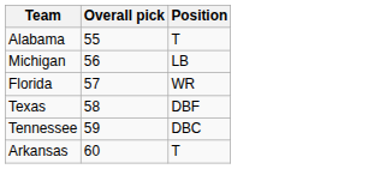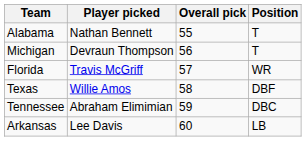 <table class="wikitable">
 <tr>
 <th>Team</th>
+<th>Player picked</th>
 <th>Overall pick</th>
 <th>Position</th>
 </tr>
 <tr>
 <td>Alabama</td>
+<td>Nathan Bennett</td>
 <td>55</td>
 <td>T</td>
 </tr>
 <tr>
 <td>Michigan</td>
+<td>Devraun Thompson</td>
 <td>56</td>
-<td>LB</td>
+<td>T</td>
 </tr>
 <tr>
 <td>Florida</td>
+<td><a href='#'>Travis McGriff</a></td>
 <td>57</td>
 <td>WR</td>
 </tr>
 <tr>
 <td>Texas</td>
+<td><a href='#'>Willie Amos</a></td>
 <td>58</td>
 <td>DBF</td>
 </tr>
 <tr>
 <td>Tennessee</td>
+<td>Abraham Elimimian</td>
 <td>59</td>
 <td>DBC</td>
 </tr>
 <tr>
 <td>Arkansas</td>
+<td>Lee Davis</td>
 <td>60</td>
-<td>T</td>
+<td>LB</td>
 </tr>
 </table>
